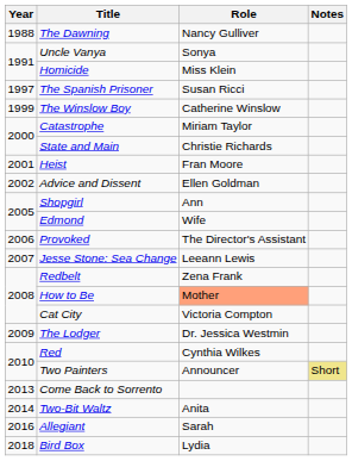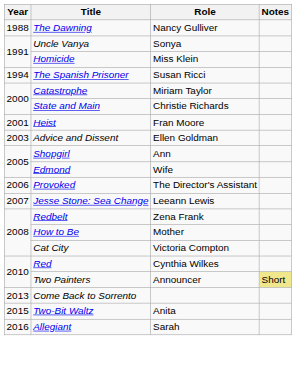 <table class="wikitable">
 <tr>
 <th>Year</th>
 <th>Title</th>
 <th>Role</th>
 <th>Notes</th>
 </tr>
 <tr>
 <td>1988</td>
 <td><em><a href='#'>The Dawning</a></em></td>
 <td>Nancy Gulliver</td>
 <td></td>
 </tr>
 <tr>
 <td rowspan=2>1991</td>
 <td><em>Uncle Vanya</em></td>
 <td>Sonya</td>
 <td></td>
 </tr>
 <tr>
 <td><em><a href='#'>Homicide</a></em></td>
 <td>Miss Klein</td>
 <td></td>
 </tr>
 <tr>
-<td>1997</td>
+<td>1994</td>
 <td><em><a href='#'>The Spanish Prisoner</a></em></td>
 <td>Susan Ricci</td>
-<td></td>
-</tr>
-<tr>
-<td>1999</td>
-<td><em><a href='#'>The Winslow Boy</a></em></td>
-<td>Catherine Winslow</td>
 <td></td>
 </tr>
 <tr>
 <td rowspan=2>2000</td>
 <td><em><a href='#'>Catastrophe</a></em></td>
 <td>Miriam Taylor</td>
 <td></td>
 </tr>
 <tr>
 <td><em><a href='#'>State and Main</a></em></td>
 <td>Christie Richards</td>
 <td></td>
 </tr>
 <tr>
 <td>2001</td>
 <td><em><a href='#'>Heist</a></em></td>
 <td>Fran Moore</td>
 <td></td>
 </tr>
 <tr>
-<td>2002</td>
+<td>2003</td>
 <td><em>Advice and Dissent</em></td>
 <td>Ellen Goldman</td>
 <td></td>
 </tr>
 <tr>
 <td rowspan=2>2005</td>
 <td><em><a href='#'>Shopgirl</a></em></td>
 <td>Ann</td>
 <td></td>
 </tr>
 <tr>
 <td><em><a href='#'>Edmond</a></em></td>
 <td>Wife</td>
 <td></td>
 </tr>
 <tr>
 <td>2006</td>
 <td><em><a href='#'>Provoked</a></em></td>
 <td>The Director's Assistant</td>
 <td></td>
 </tr>
 <tr>
 <td>2007</td>
 <td><em><a href='#'>Jesse Stone: Sea Change</a></em></td>
 <td>Leeann Lewis</td>
 <td></td>
 </tr>
 <tr>
 <td rowspan=3>2008</td>
 <td><em><a href='#'>Redbelt</a></em></td>
 <td>Zena Frank</td>
 <td></td>
 </tr>
 <tr>
 <td><em><a href='#'>How to Be</a></em></td>
-<td style="background: lightsalmon;">Mother</td>
+<td>Mother</td>
 <td></td>
 </tr>
 <tr>
 <td><em>Cat City</em></td>
 <td>Victoria Compton</td>
-<td></td>
-</tr>
-<tr>
-<td>2009</td>
-<td><em><a href='#'>The Lodger</a></em></td>
-<td>Dr. Jessica Westmin</td>
 <td></td>
 </tr>
 <tr>
 <td rowspan=2>2010</td>
 <td><em><a href='#'>Red</a></em></td>
 <td>Cynthia Wilkes</td>
 <td></td>
 </tr>
 <tr>
 <td><em>Two Painters</em></td>
 <td>Announcer</td>
 <td style="background: khaki;">Short</td>
 </tr>
 <tr>
 <td>2013</td>
 <td><em>Come Back to Sorrento</em></td>
 <td></td>
 <td></td>
 </tr>
 <tr>
-<td>2014</td>
+<td>2015</td>
 <td><em><a href='#'>Two-Bit Waltz</a></em></td>
 <td>Anita</td>
 <td></td>
 </tr>
 <tr>
 <td>2016</td>
 <td><em><a href='#'>Allegiant</a></em></td>
 <td>Sarah</td>
 <td></td>
 </tr>
-<tr>
-<td>2018</td>
-<td><em><a href='#'>Bird Box</a></em></td>
-<td>Lydia</td>
-<td></td>
-</tr>
 </table>
